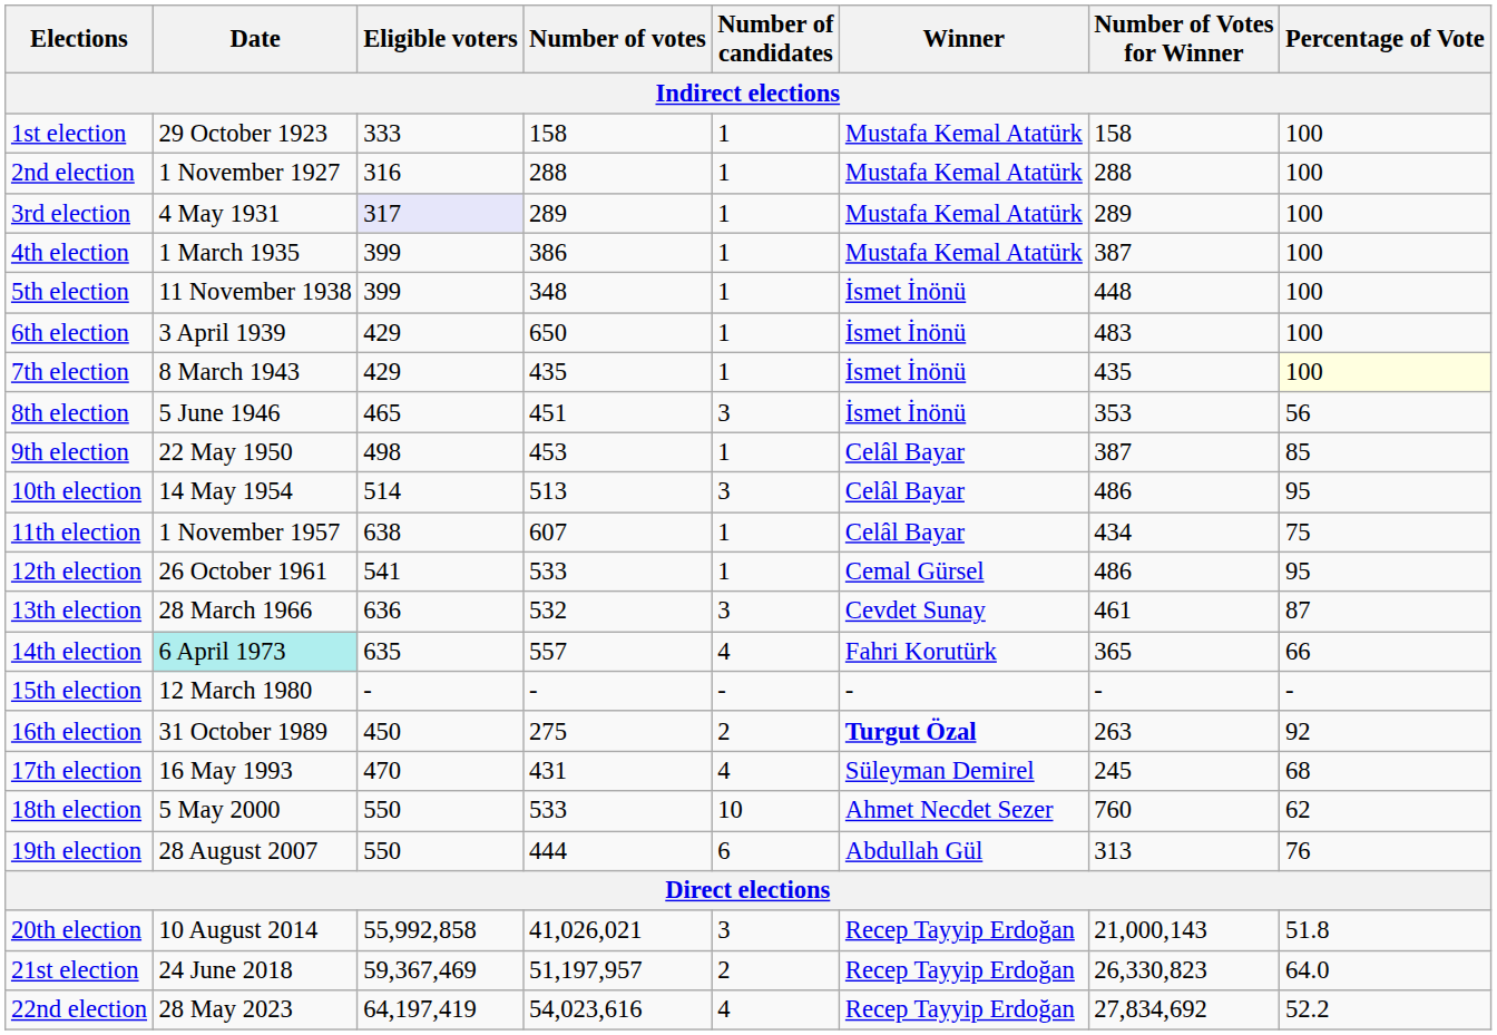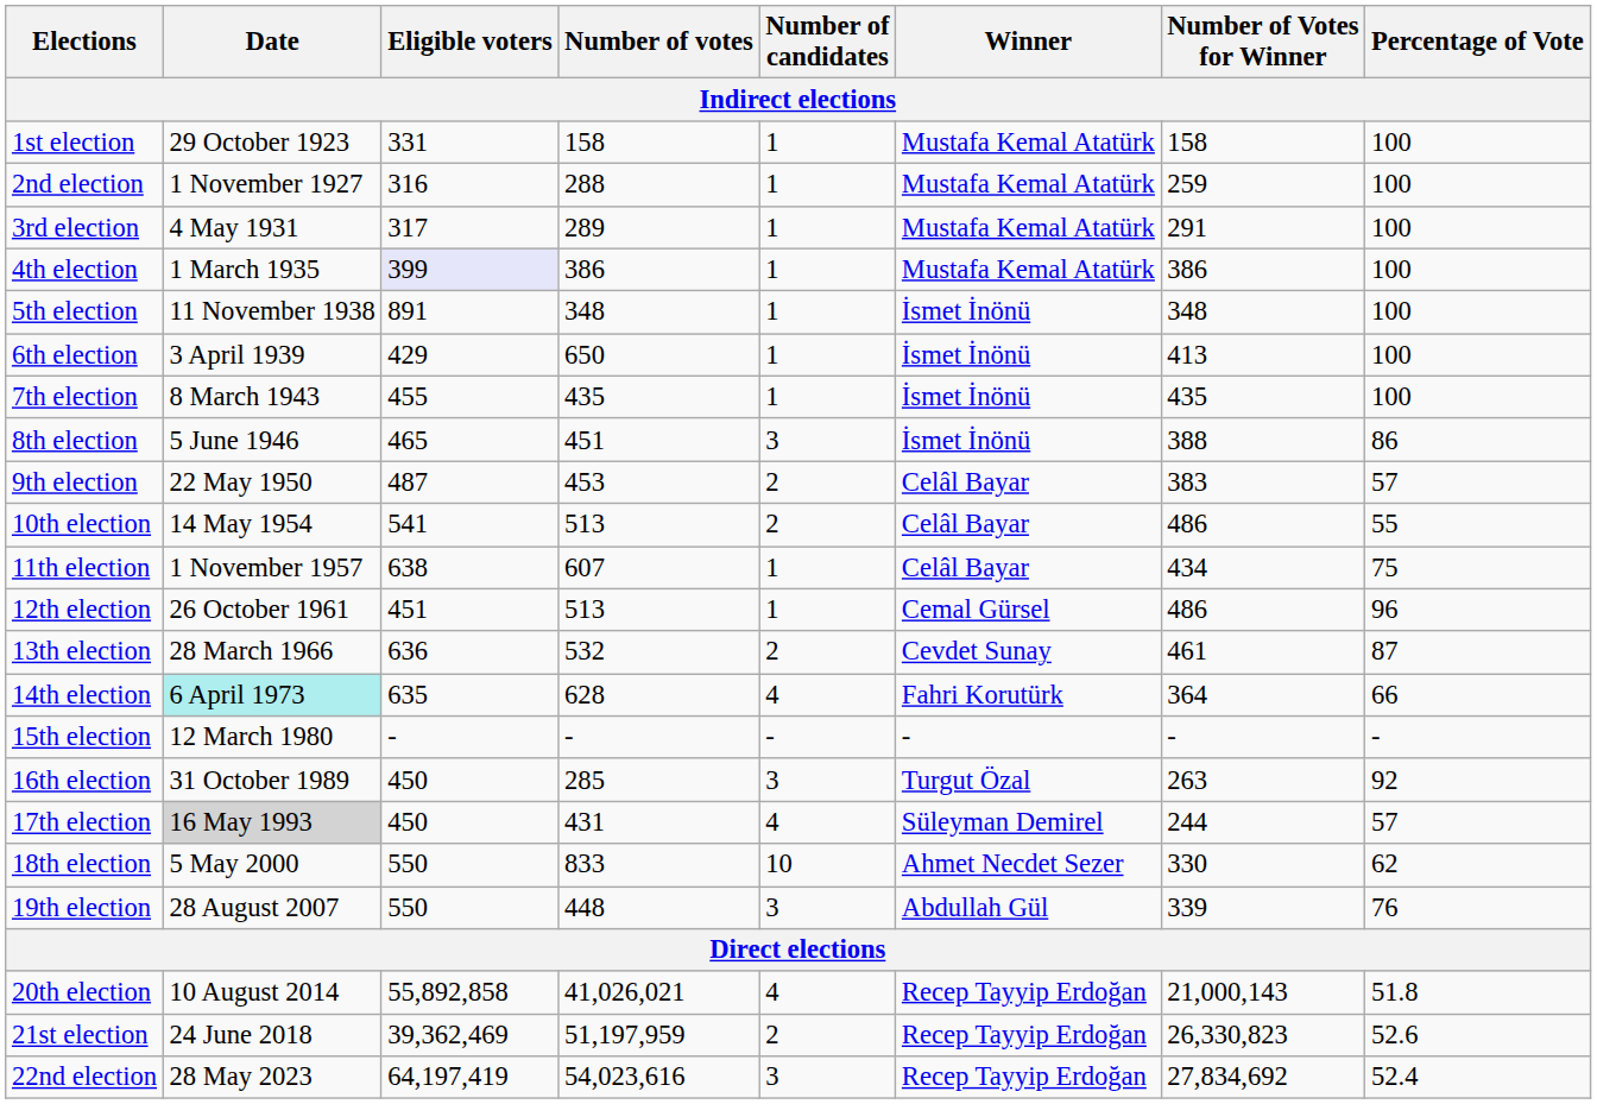 <table class="wikitable">
 <tr>
 <th>Elections</th>
 <th>Date</th>
 <th>Eligible voters</th>
 <th>Number of votes</th>
 <th>Number of<br>candidates</th>
 <th>Winner</th>
 <th>Number of Votes<br>for Winner</th>
 <th>Percentage of Vote</th>
 </tr>
 <tr>
 <th colspan=8><a href='#'>Indirect elections</a></th>
 </tr>
 <tr>
 <td><a href='#'>1st election</a></td>
 <td>29 October 1923</td>
-<td>333</td>
+<td>331</td>
 <td>158</td>
 <td>1</td>
 <td><a href='#'>Mustafa Kemal Atatürk</a></td>
 <td>158</td>
 <td>100</td>
 </tr>
 <tr>
 <td><a href='#'>2nd election</a></td>
 <td>1 November 1927</td>
 <td>316</td>
 <td>288</td>
 <td>1</td>
 <td><a href='#'>Mustafa Kemal Atatürk</a></td>
-<td>288</td>
+<td>259</td>
 <td>100</td>
 </tr>
 <tr>
 <td><a href='#'>3rd election</a></td>
 <td>4 May 1931</td>
-<td style="background: lavender;">317</td>
+<td>317</td>
 <td>289</td>
 <td>1</td>
 <td><a href='#'>Mustafa Kemal Atatürk</a></td>
-<td>289</td>
+<td>291</td>
 <td>100</td>
 </tr>
 <tr>
 <td><a href='#'>4th election</a></td>
 <td>1 March 1935</td>
-<td>399</td>
+<td style="background: lavender;">399</td>
 <td>386</td>
 <td>1</td>
 <td><a href='#'>Mustafa Kemal Atatürk</a></td>
-<td>387</td>
+<td>386</td>
 <td>100</td>
 </tr>
 <tr>
 <td><a href='#'>5th election</a></td>
 <td>11 November 1938</td>
-<td>399</td>
+<td>891</td>
 <td>348</td>
 <td>1</td>
 <td><a href='#'>İsmet İnönü</a></td>
-<td>448</td>
+<td>348</td>
 <td>100</td>
 </tr>
 <tr>
 <td><a href='#'>6th election</a></td>
 <td>3 April 1939</td>
 <td>429</td>
 <td>650</td>
 <td>1</td>
 <td><a href='#'>İsmet İnönü</a></td>
-<td>483</td>
+<td>413</td>
 <td>100</td>
 </tr>
 <tr>
 <td><a href='#'>7th election</a></td>
 <td>8 March 1943</td>
-<td>429</td>
+<td>455</td>
 <td>435</td>
 <td>1</td>
 <td><a href='#'>İsmet İnönü</a></td>
 <td>435</td>
-<td style="background: lightyellow;">100</td>
+<td>100</td>
 </tr>
 <tr>
 <td><a href='#'>8th election</a></td>
 <td>5 June 1946</td>
 <td>465</td>
 <td>451</td>
 <td>3</td>
 <td><a href='#'>İsmet İnönü</a></td>
-<td>353</td>
-<td>56</td>
+<td>388</td>
+<td>86</td>
 </tr>
 <tr>
 <td><a href='#'>9th election</a></td>
 <td>22 May 1950</td>
-<td>498</td>
+<td>487</td>
 <td>453</td>
-<td>1</td>
+<td>2</td>
 <td><a href='#'>Celâl Bayar</a></td>
-<td>387</td>
-<td>85</td>
+<td>383</td>
+<td>57</td>
 </tr>
 <tr>
 <td><a href='#'>10th election</a></td>
 <td>14 May 1954</td>
-<td>514</td>
+<td>541</td>
 <td>513</td>
-<td>3</td>
+<td>2</td>
 <td><a href='#'>Celâl Bayar</a></td>
 <td>486</td>
-<td>95</td>
+<td>55</td>
 </tr>
 <tr>
 <td><a href='#'>11th election</a></td>
 <td>1 November 1957</td>
 <td>638</td>
 <td>607</td>
 <td>1</td>
 <td><a href='#'>Celâl Bayar</a></td>
 <td>434</td>
 <td>75</td>
 </tr>
 <tr>
 <td><a href='#'>12th election</a></td>
 <td>26 October 1961</td>
-<td>541</td>
-<td>533</td>
+<td>451</td>
+<td>513</td>
 <td>1</td>
 <td><a href='#'>Cemal Gürsel</a></td>
 <td>486</td>
-<td>95</td>
+<td>96</td>
 </tr>
 <tr>
 <td><a href='#'>13th election</a></td>
 <td>28 March 1966</td>
 <td>636</td>
 <td>532</td>
-<td>3</td>
+<td>2</td>
 <td><a href='#'>Cevdet Sunay</a></td>
 <td>461</td>
 <td>87</td>
 </tr>
 <tr>
 <td><a href='#'>14th election</a></td>
 <td style="background: paleturquoise;">6 April 1973</td>
 <td>635</td>
-<td>557</td>
+<td>628</td>
 <td>4</td>
 <td><a href='#'>Fahri Korutürk</a></td>
-<td>365</td>
+<td>364</td>
 <td>66</td>
 </tr>
 <tr>
 <td><a href='#'>15th election</a></td>
 <td>12 March 1980</td>
 <td>-</td>
 <td>-</td>
 <td>-</td>
 <td>-</td>
 <td>-</td>
 <td>-</td>
 </tr>
 <tr>
 <td><a href='#'>16th election</a></td>
 <td>31 October 1989</td>
 <td>450</td>
-<td>275</td>
-<td>2</td>
-<td><strong><a href='#'>Turgut Özal</a></strong></td>
+<td>285</td>
+<td>3</td>
+<td><a href='#'>Turgut Özal</a></td>
 <td>263</td>
 <td>92</td>
 </tr>
 <tr>
 <td><a href='#'>17th election</a></td>
-<td>16 May 1993</td>
-<td>470</td>
+<td style="background: lightgrey;">16 May 1993</td>
+<td>450</td>
 <td>431</td>
 <td>4</td>
 <td><a href='#'>Süleyman Demirel</a></td>
-<td>245</td>
-<td>68</td>
+<td>244</td>
+<td>57</td>
 </tr>
 <tr>
 <td><a href='#'>18th election</a></td>
 <td>5 May 2000</td>
 <td>550</td>
-<td>533</td>
+<td>833</td>
 <td>10</td>
 <td><a href='#'>Ahmet Necdet Sezer</a></td>
-<td>760</td>
+<td>330</td>
 <td>62</td>
 </tr>
 <tr>
 <td><a href='#'>19th election</a></td>
 <td>28 August 2007</td>
 <td>550</td>
-<td>444</td>
-<td>6</td>
+<td>448</td>
+<td>3</td>
 <td><a href='#'>Abdullah Gül</a></td>
-<td>313</td>
+<td>339</td>
 <td>76</td>
 </tr>
 <tr>
 <th colspan=8><a href='#'>Direct elections</a></th>
 </tr>
 <tr>
 <td><a href='#'>20th election</a></td>
 <td>10 August 2014</td>
-<td>55,992,858</td>
+<td>55,892,858</td>
 <td>41,026,021</td>
-<td>3</td>
+<td>4</td>
 <td><a href='#'>Recep Tayyip Erdoğan</a></td>
 <td>21,000,143</td>
 <td>51.8</td>
 </tr>
 <tr>
 <td><a href='#'>21st election</a></td>
 <td>24 June 2018</td>
-<td>59,367,469</td>
-<td>51,197,957</td>
+<td>39,362,469</td>
+<td>51,197,959</td>
 <td>2</td>
 <td><a href='#'>Recep Tayyip Erdoğan</a></td>
 <td>26,330,823</td>
-<td>64.0</td>
+<td>52.6</td>
 </tr>
 <tr>
 <td><a href='#'>22nd election</a></td>
 <td>28 May 2023</td>
 <td>64,197,419</td>
 <td>54,023,616</td>
-<td>4</td>
+<td>3</td>
 <td><a href='#'>Recep Tayyip Erdoğan</a></td>
 <td>27,834,692</td>
-<td>52.2</td>
+<td>52.4</td>
 </tr>
 </table>
